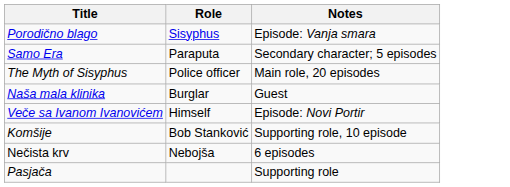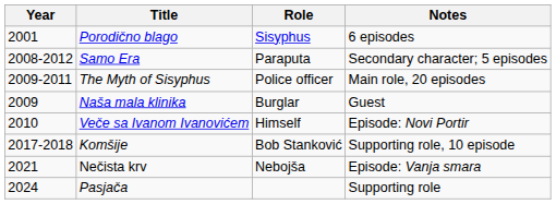 <table class="wikitable sortable">
 <tr>
+<th>Year</th>
 <th>Title</th>
 <th>Role</th>
 <th>Notes</th>
 </tr>
 <tr>
+<td>2001</td>
 <td><em><a href='#'>Porodično blago</a></em></td>
 <td><a href='#'>Sisyphus</a></td>
-<td>Episode: <em>Vanja smara</em></td>
+<td>6 episodes</td>
 </tr>
 <tr>
+<td>2008-2012</td>
 <td><em><a href='#'>Samo Era</a></em></td>
 <td>Paraputa</td>
 <td>Secondary character; 5 episodes</td>
 </tr>
 <tr>
+<td>2009-2011</td>
 <td><em>The Myth of Sisyphus</em></td>
 <td>Police officer</td>
 <td>Main role, 20 episodes</td>
 </tr>
 <tr>
+<td>2009</td>
 <td><em><a href='#'>Naša mala klinika</a></em></td>
 <td>Burglar</td>
 <td>Guest</td>
 </tr>
 <tr>
+<td>2010</td>
 <td><em><a href='#'>Veče sa Ivanom Ivanovićem</a></em></td>
 <td>Himself</td>
 <td>Episode: <em>Novi Portir</em></td>
 </tr>
 <tr>
+<td>2017-2018</td>
 <td><em>Komšije</em></td>
 <td>Bob Stanković</td>
 <td>Supporting role, 10 episode</td>
 </tr>
 <tr>
+<td>2021</td>
 <td>Nečista krv</td>
 <td>Nebojša</td>
-<td>6 episodes</td>
+<td>Episode: <em>Vanja smara</em></td>
 </tr>
 <tr>
+<td>2024</td>
 <td><em>Pasjača</em></td>
 <td></td>
 <td>Supporting role</td>
 </tr>
 </table>
